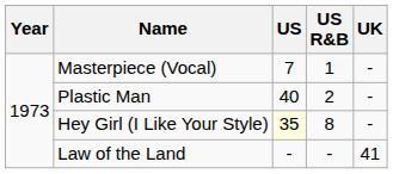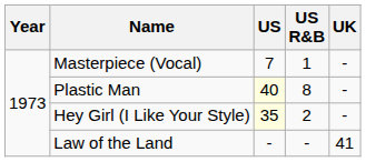 <table class="wikitable">
 <tr>
 <th align="left">Year</th>
 <th>Name</th>
 <th align="left">US</th>
 <th>US<br>R&B</th>
 <th>UK</th>
 </tr>
 <tr>
 <td rowspan="4">1973</td>
 <td>Masterpiece (Vocal)</td>
 <td style="text-align:center;">7</td>
 <td style="text-align:center;">1</td>
 <td style="text-align:center;">-</td>
 </tr>
 <tr>
 <td>Plastic Man</td>
-<td style="text-align:center;">40</td>
-<td style="text-align:center;">2</td>
+<td style="background: lightyellow; text-align:center;">40</td>
+<td style="text-align:center;">8</td>
 <td style="text-align:center;">-</td>
 </tr>
 <tr>
 <td>Hey Girl (I Like Your Style)</td>
 <td style="background: lightyellow; text-align:center;">35</td>
-<td style="text-align:center;">8</td>
+<td style="text-align:center;">2</td>
 <td style="text-align:center;">-</td>
 </tr>
 <tr>
 <td>Law of the Land</td>
 <td style="text-align:center;">-</td>
 <td style="text-align:center;">-</td>
 <td style="text-align:center;">41</td>
 </tr>
 </table>
